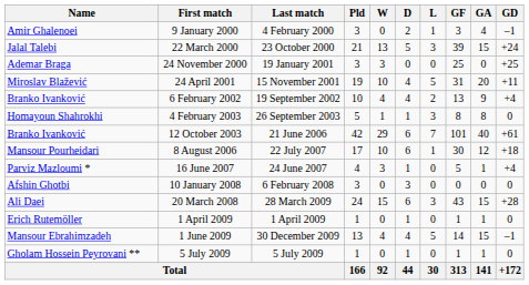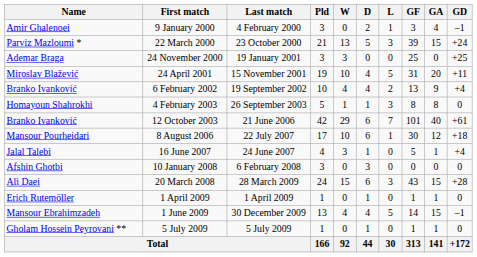 <table class="wikitable" style="text-align: center;">
 <tr>
 <th width=220>Name</th>
 <th width=130>First match</th>
 <th width=130>Last match</th>
 <th width=30>Pld</th>
 <th width=30>W</th>
 <th width=30>D</th>
 <th width=30>L</th>
 <th width=30>GF</th>
 <th width=30>GA</th>
 <th width=30>GD</th>
 </tr>
 <tr>
 <td align="left"> <a href='#'>Amir Ghalenoei</a></td>
 <td>9 January 2000</td>
 <td>4 February 2000</td>
 <td>3</td>
 <td>0</td>
 <td>2</td>
 <td>1</td>
 <td>3</td>
 <td>4</td>
 <td>–1</td>
 </tr>
 <tr>
-<td align="left"> <a href='#'>Jalal Talebi</a></td>
+<td align="left"> <a href='#'>Parviz Mazloumi</a> *</td>
 <td>22 March 2000</td>
 <td>23 October 2000</td>
 <td>21</td>
 <td>13</td>
 <td>5</td>
 <td>3</td>
 <td>39</td>
 <td>15</td>
 <td>+24</td>
 </tr>
 <tr>
 <td align="left"> <a href='#'>Ademar Braga</a></td>
 <td>24 November 2000</td>
 <td>19 January 2001</td>
 <td>3</td>
 <td>3</td>
 <td>0</td>
 <td>0</td>
 <td>25</td>
 <td>0</td>
 <td>+25</td>
 </tr>
 <tr>
 <td align="left"> <a href='#'>Miroslav Blažević</a></td>
 <td>24 April 2001</td>
 <td>15 November 2001</td>
 <td>19</td>
 <td>10</td>
 <td>4</td>
 <td>5</td>
 <td>31</td>
 <td>20</td>
 <td>+11</td>
 </tr>
 <tr>
 <td align="left"> <a href='#'>Branko Ivanković</a></td>
 <td>6 February 2002</td>
 <td>19 September 2002</td>
 <td>10</td>
 <td>4</td>
 <td>4</td>
 <td>2</td>
 <td>13</td>
 <td>9</td>
 <td>+4</td>
 </tr>
 <tr>
 <td align="left"> <a href='#'>Homayoun Shahrokhi</a></td>
 <td>4 February 2003</td>
 <td>26 September 2003</td>
 <td>5</td>
 <td>1</td>
 <td>1</td>
 <td>3</td>
 <td>8</td>
 <td>8</td>
 <td>0</td>
 </tr>
 <tr>
 <td align="left"> <a href='#'>Branko Ivanković</a></td>
 <td>12 October 2003</td>
 <td>21 June 2006</td>
 <td>42</td>
 <td>29</td>
 <td>6</td>
 <td>7</td>
 <td>101</td>
 <td>40</td>
 <td>+61</td>
 </tr>
 <tr>
 <td align="left"> <a href='#'>Mansour Pourheidari</a></td>
 <td>8 August 2006</td>
 <td>22 July 2007</td>
 <td>17</td>
 <td>10</td>
 <td>6</td>
 <td>1</td>
 <td>30</td>
 <td>12</td>
 <td>+18</td>
 </tr>
 <tr>
-<td align="left"> <a href='#'>Parviz Mazloumi</a> *</td>
+<td align="left"> <a href='#'>Jalal Talebi</a></td>
 <td>16 June 2007</td>
 <td>24 June 2007</td>
 <td>4</td>
 <td>3</td>
 <td>1</td>
 <td>0</td>
 <td>5</td>
 <td>1</td>
 <td>+4</td>
 </tr>
 <tr>
 <td align="left"> <a href='#'>Afshin Ghotbi</a></td>
 <td>10 January 2008</td>
 <td>6 February 2008</td>
 <td>3</td>
 <td>0</td>
 <td>3</td>
 <td>0</td>
 <td>0</td>
 <td>0</td>
 <td>0</td>
 </tr>
 <tr>
 <td align="left"> <a href='#'>Ali Daei</a></td>
 <td>20 March 2008</td>
 <td>28 March 2009</td>
 <td>24</td>
 <td>15</td>
 <td>6</td>
 <td>3</td>
 <td>43</td>
 <td>15</td>
 <td>+28</td>
 </tr>
 <tr>
 <td align="left"> <a href='#'>Erich Rutemöller</a></td>
 <td>1 April 2009</td>
 <td>1 April 2009</td>
 <td>1</td>
 <td>0</td>
 <td>1</td>
 <td>0</td>
 <td>1</td>
 <td>1</td>
 <td>0</td>
 </tr>
 <tr>
 <td align="left"> <a href='#'>Mansour Ebrahimzadeh</a></td>
 <td>1 June 2009</td>
 <td>30 December 2009</td>
 <td>13</td>
 <td>4</td>
 <td>4</td>
 <td>5</td>
 <td>14</td>
 <td>15</td>
 <td>–1</td>
 </tr>
 <tr>
 <td align="left"> <a href='#'>Gholam Hossein Peyrovani</a> **</td>
 <td>5 July 2009</td>
 <td>5 July 2009</td>
 <td>1</td>
 <td>0</td>
 <td>1</td>
 <td>0</td>
 <td>1</td>
 <td>1</td>
 <td>0</td>
 </tr>
 <tr>
 <th colspan=3>Total</th>
 <th>166</th>
 <th>92</th>
 <th>44</th>
 <th>30</th>
 <th>313</th>
 <th>141</th>
 <th>+172</th>
 </tr>
 </table>
